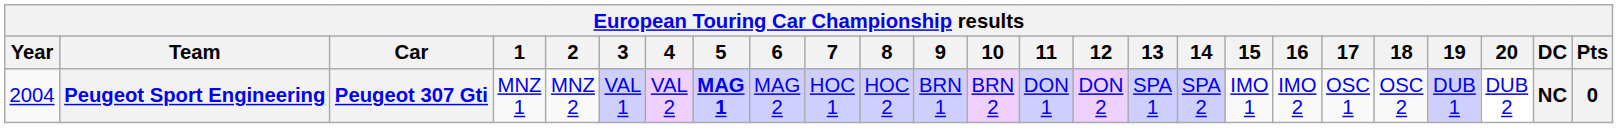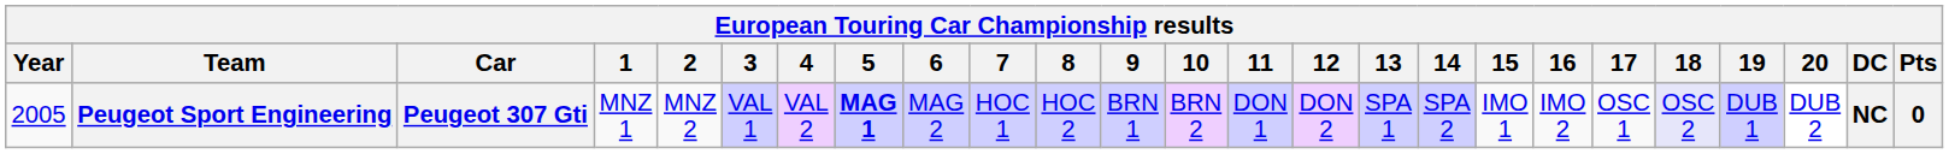 <table class="wikitable" style="text-align:center; font-size:85%">
 <tr>
 <th colspan=45><a href='#'>European Touring Car Championship</a> results</th>
 </tr>
 <tr>
 <th>Year</th>
 <th>Team</th>
 <th>Car</th>
 <th>1</th>
 <th>2</th>
 <th>3</th>
 <th>4</th>
 <th>5</th>
 <th>6</th>
 <th>7</th>
 <th>8</th>
 <th>9</th>
 <th>10</th>
 <th>11</th>
 <th>12</th>
 <th>13</th>
 <th>14</th>
 <th>15</th>
 <th>16</th>
 <th>17</th>
 <th>18</th>
 <th>19</th>
 <th>20</th>
 <th>DC</th>
 <th>Pts</th>
 </tr>
 <tr>
-<td><a href='#'>2004</a></td>
+<td><a href='#'>2005</a></td>
 <th nowrap><a href='#'>Peugeot Sport Engineering</a></th>
 <th nowrap><a href='#'>Peugeot 307 Gti</a></th>
 <td><a href='#'>MNZ<br>1</a></td>
 <td><a href='#'>MNZ<br>2</a></td>
 <td style="background:#CFCFFF;"><a href='#'>VAL<br>1</a><br></td>
 <td style="background:#EFCFFF;"><a href='#'>VAL<br>2</a><br></td>
 <td style="background:#CFCFFF;"><strong><a href='#'>MAG<br>1</a><br></strong></td>
 <td style="background:#CFCFFF;"><a href='#'>MAG<br>2</a><br></td>
 <td style="background:#CFCFFF;"><a href='#'>HOC<br>1</a><br></td>
 <td style="background:#CFCFFF;"><a href='#'>HOC<br>2</a><br></td>
 <td style="background:#CFCFFF;"><a href='#'>BRN<br>1</a><br></td>
 <td style="background:#EFCFFF;"><a href='#'>BRN<br>2</a><br></td>
 <td style="background:#CFCFFF;"><a href='#'>DON<br>1</a><br></td>
 <td style="background:#EFCFFF;"><a href='#'>DON<br>2</a><br></td>
 <td style="background:#CFCFFF;"><a href='#'>SPA<br>1</a><br></td>
 <td style="background:#CFCFFF;"><a href='#'>SPA<br>2</a><br></td>
 <td><a href='#'>IMO<br>1</a></td>
 <td><a href='#'>IMO<br>2</a></td>
 <td><a href='#'>OSC<br>1</a></td>
-<td><a href='#'>OSC<br>2</a></td>
+<td style="background: lavender;"><a href='#'>OSC<br>2</a></td>
 <td style="background:#CFCFFF;"><a href='#'>DUB<br>1</a><br></td>
 <td style="background:#fff;"><a href='#'>DUB<br>2</a><br></td>
 <th>NC</th>
 <th>0</th>
 </tr>
 </table>
